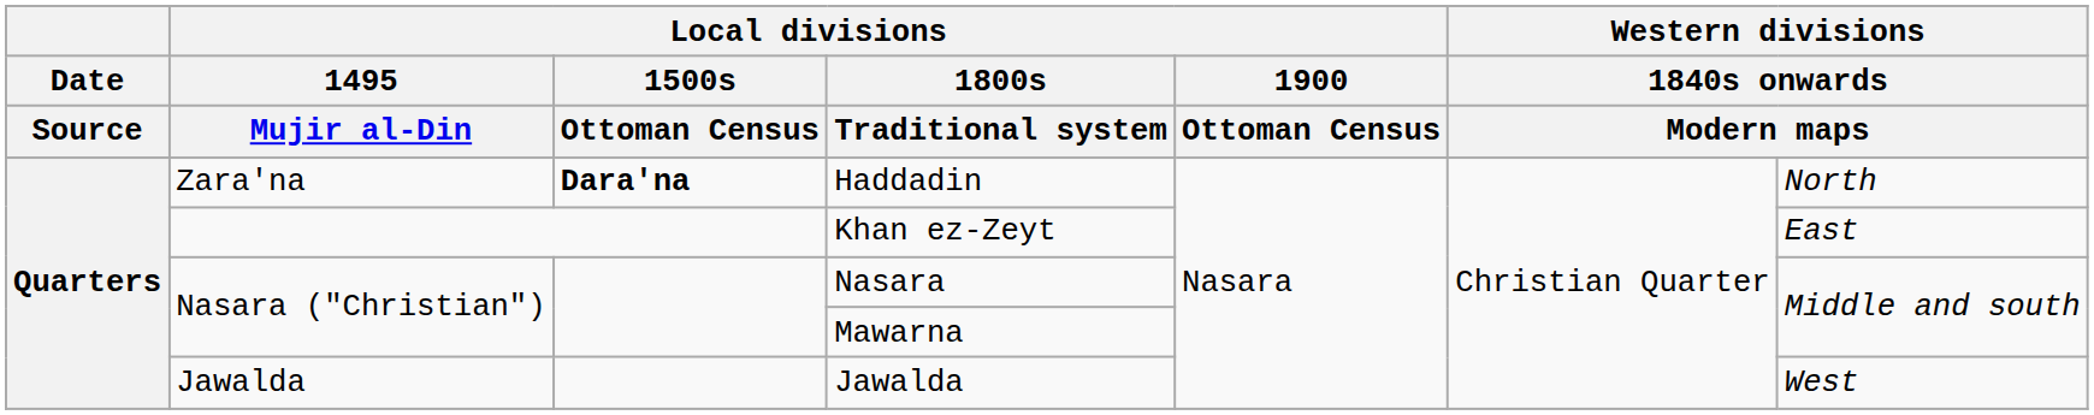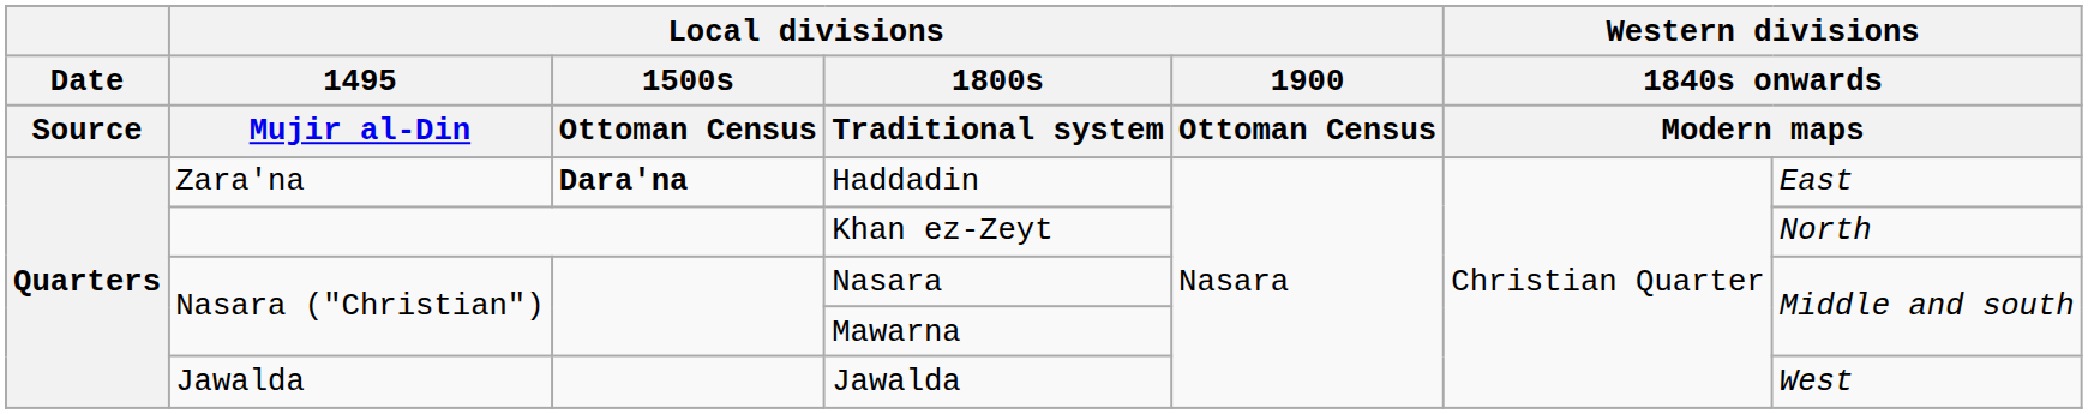 <table class="wikitable">
 <tr>
 <th></th>
 <th colspan="4">Local divisions</th>
 <th colspan="2">Western divisions</th>
 </tr>
 <tr>
 <th>Date</th>
 <th>1495</th>
 <th>1500s</th>
 <th>1800s</th>
 <th>1900</th>
 <th colspan="2">1840s onwards</th>
 </tr>
 <tr>
 <th>Source</th>
 <th><a href='#'>Mujir al-Din</a></th>
 <th>Ottoman Census</th>
 <th>Traditional system</th>
 <th>Ottoman Census</th>
 <th colspan="2">Modern maps</th>
 </tr>
 <tr>
 <th rowspan="5">Quarters</th>
 <td>Zara'na</td>
 <td><strong>Dara'na</strong></td>
 <td>Haddadin</td>
 <td rowspan="5">Nasara</td>
 <td rowspan="5">Christian Quarter</td>
-<td><em>North</em></td>
+<td><em>East</em></td>
 </tr>
 <tr>
 <td colspan="2"></td>
 <td>Khan ez-Zeyt</td>
-<td><em>East</em></td>
+<td><em>North</em></td>
 </tr>
 <tr>
 <td rowspan="2">Nasara ("Christian")</td>
 <td rowspan="2"></td>
 <td>Nasara</td>
 <td rowspan="2"><em>Middle and south</em></td>
 </tr>
 <tr>
 <td>Mawarna</td>
 </tr>
 <tr>
 <td>Jawalda</td>
 <td></td>
 <td>Jawalda</td>
 <td><em>West</em></td>
 </tr>
 </table>
